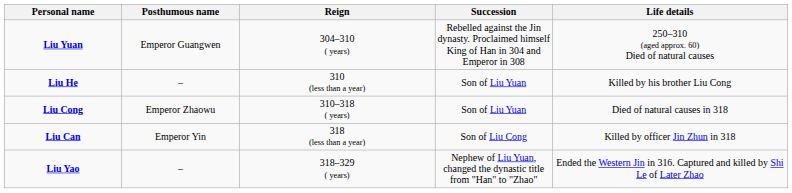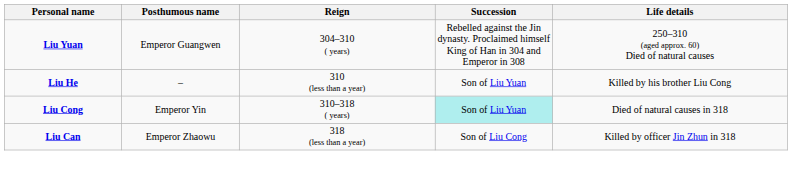 <table class="wikitable plainrowheaders" style="text-align:center; width:100%;">
 <tr>
 <th scope="col" width="15%">Personal name</th>
 <th scope="col" width="15%">Posthumous name</th>
 <th scope="col" width="25%">Reign</th>
 <th scope="col" width="15%">Succession</th>
 <th scope="col" width="30%">Life details</th>
 </tr>
 <tr>
 <td><strong><a href='#'>Liu Yuan</a></strong><br></td>
 <td>Emperor Guangwen<br></td>
 <td>304–310<br><small>( years)</small><br><small></small></td>
 <td>Rebelled against the Jin dynasty. Proclaimed himself King of Han in 304 and Emperor in 308</td>
 <td> 250–310<br><small>(aged approx. 60)</small><br>Died of natural causes</td>
 </tr>
 <tr>
 <td><strong><a href='#'>Liu He</a></strong><br></td>
 <td>–</td>
 <td>310<br><small>(less than a year)</small></td>
 <td>Son of <a href='#'>Liu Yuan</a></td>
 <td>Killed by his brother Liu Cong</td>
 </tr>
 <tr>
 <td><strong><a href='#'>Liu Cong</a></strong><br></td>
-<td>Emperor Zhaowu<br></td>
+<td>Emperor Yin<br></td>
 <td>310–318<br><small>( years)</small><br><small></small></td>
-<td>Son of <a href='#'>Liu Yuan</a></td>
+<td style="background: paleturquoise;">Son of <a href='#'>Liu Yuan</a></td>
 <td>Died of natural causes in 318</td>
 </tr>
 <tr>
 <td><strong><a href='#'>Liu Can</a></strong><br></td>
-<td>Emperor Yin<br></td>
+<td>Emperor Zhaowu<br></td>
 <td>318<br><small>(less than a year)</small></td>
 <td>Son of <a href='#'>Liu Cong</a></td>
 <td>Killed by officer <a href='#'>Jin Zhun</a> in 318</td>
 </tr>
-<tr>
-<td><strong><a href='#'>Liu Yao</a></strong><br></td>
-<td>–</td>
-<td>318–329<br><small>( years)</small><br><small></small></td>
-<td>Nephew of <a href='#'>Liu Yuan</a>, changed the dynastic title from "Han" to "Zhao"</td>
-<td>Ended the <a href='#'>Western Jin</a> in 316. Captured and killed by <a href='#'>Shi Le</a> of <a href='#'>Later Zhao</a></td>
-</tr>
 </table>
